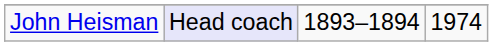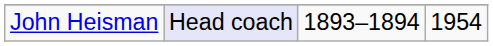 <table class="wikitable" style="text-align:center">
 <tr>
 </tr>
 <tr>
 <td><a href='#'>John Heisman</a></td>
 <td style="background: lavender;">Head coach</td>
 <td>1893–1894</td>
-<td>1974</td>
+<td>1954</td>
 </tr>
 </table>
